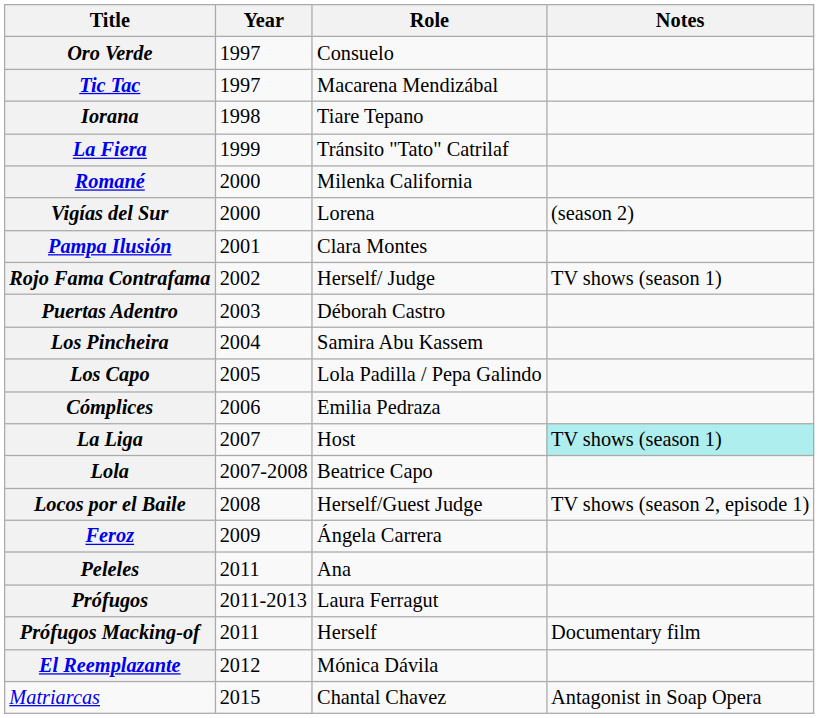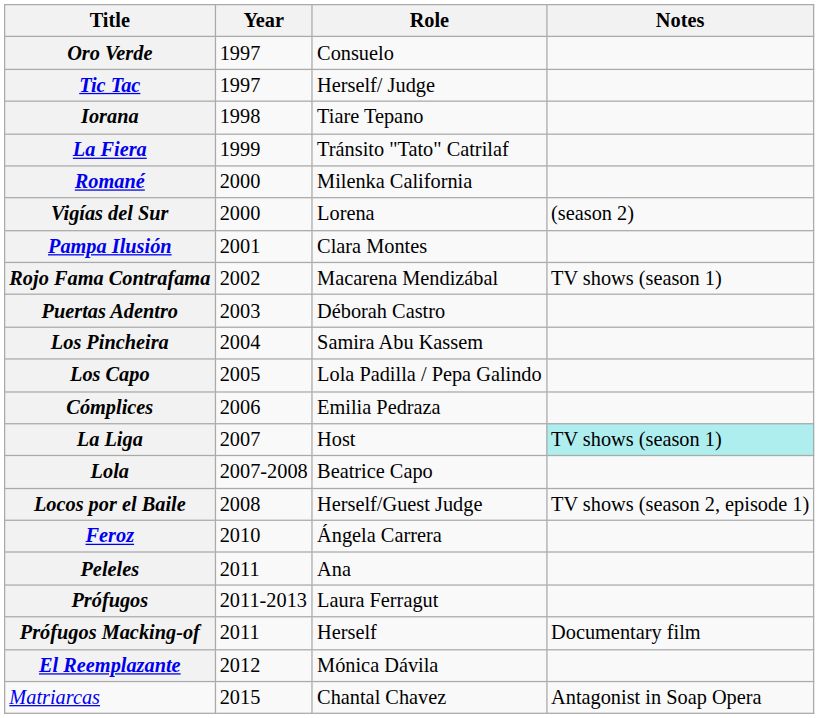 <table class="wikitable plainrowheaders sortable">
 <tr>
 <th scope="col">Title</th>
 <th scope="col">Year</th>
 <th scope="col">Role</th>
 <th scope="col" class="unsortable">Notes</th>
 </tr>
 <tr>
 <th scope="row"><em>Oro Verde</em></th>
 <td>1997</td>
 <td>Consuelo</td>
 <td></td>
 </tr>
 <tr>
 <th scope="row"><em><a href='#'>Tic Tac</a></em></th>
 <td>1997</td>
-<td>Macarena Mendizábal</td>
+<td>Herself/ Judge</td>
 <td></td>
 </tr>
 <tr>
 <th scope="row"><em>Iorana</em></th>
 <td>1998</td>
 <td>Tiare Tepano</td>
 <td></td>
 </tr>
 <tr>
 <th scope="row"><em><a href='#'>La Fiera</a></em></th>
 <td>1999</td>
 <td>Tránsito "Tato" Catrilaf</td>
 <td></td>
 </tr>
 <tr>
 <th scope="row"><em><a href='#'>Romané</a></em></th>
 <td>2000</td>
 <td>Milenka California</td>
 <td></td>
 </tr>
 <tr>
 <th scope="row"><em>Vigías del Sur</em></th>
 <td>2000</td>
 <td>Lorena</td>
 <td>(season 2)</td>
 </tr>
 <tr>
 <th scope="row"><em><a href='#'>Pampa Ilusión</a></em></th>
 <td>2001</td>
 <td>Clara Montes</td>
 <td></td>
 </tr>
 <tr>
 <th scope="row"><em>Rojo Fama Contrafama</em></th>
 <td>2002</td>
-<td>Herself/ Judge</td>
+<td>Macarena Mendizábal</td>
 <td>TV shows (season 1)</td>
 </tr>
 <tr>
 <th scope="row"><em>Puertas Adentro</em></th>
 <td>2003</td>
 <td>Déborah Castro</td>
 <td></td>
 </tr>
 <tr>
 <th scope="row"><em>Los Pincheira</em></th>
 <td>2004</td>
 <td>Samira Abu Kassem</td>
 <td></td>
 </tr>
 <tr>
 <th scope="row"><em>Los Capo</em></th>
 <td>2005</td>
 <td>Lola Padilla / Pepa Galindo</td>
 <td></td>
 </tr>
 <tr>
 <th scope="row"><em>Cómplices</em></th>
 <td>2006</td>
 <td>Emilia Pedraza</td>
 <td></td>
 </tr>
 <tr>
 <th scope="row"><em>La Liga</em></th>
 <td>2007</td>
 <td>Host</td>
 <td style="background: paleturquoise;">TV shows (season 1)</td>
 </tr>
 <tr>
 <th scope="row"><em>Lola</em></th>
 <td>2007-2008</td>
 <td>Beatrice Capo</td>
 <td></td>
 </tr>
 <tr>
 <th scope="row"><em>Locos por el Baile</em></th>
 <td>2008</td>
 <td>Herself/Guest Judge</td>
 <td>TV shows (season 2, episode 1)</td>
 </tr>
 <tr>
 <th scope="row"><em><a href='#'>Feroz</a></em></th>
-<td>2009</td>
+<td>2010</td>
 <td>Ángela Carrera</td>
 <td></td>
 </tr>
 <tr>
 <th scope="row"><em>Peleles</em></th>
 <td>2011</td>
 <td>Ana</td>
 <td></td>
 </tr>
 <tr>
 <th scope="row"><em>Prófugos</em></th>
 <td>2011-2013</td>
 <td>Laura Ferragut</td>
 <td></td>
 </tr>
 <tr>
 <th scope="row"><em>Prófugos Macking-of</em></th>
 <td>2011</td>
 <td>Herself</td>
 <td>Documentary film</td>
 </tr>
 <tr>
 <th scope="row"><em><a href='#'>El Reemplazante</a></em></th>
 <td>2012</td>
 <td>Mónica Dávila</td>
 <td></td>
 </tr>
 <tr>
 <td scope="row"><em><a href='#'>Matriarcas</a></em></td>
 <td>2015</td>
 <td>Chantal Chavez</td>
 <td>Antagonist in Soap Opera</td>
 </tr>
 </table>
